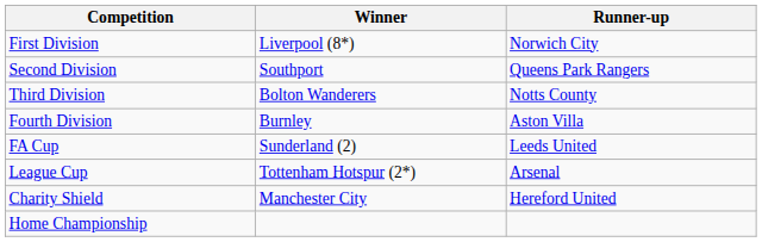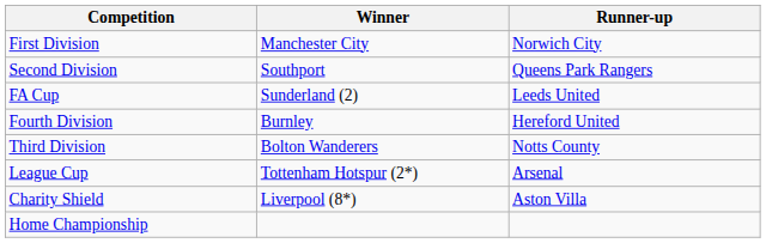 <table class="wikitable">
 <tr>
 <th style="width:15em">Competition</th>
 <th style="width:15em">Winner</th>
 <th style="width:15em">Runner-up</th>
 </tr>
 <tr>
 <td><a href='#'>First Division</a></td>
-<td><a href='#'>Liverpool</a> (8*)</td>
+<td><a href='#'>Manchester City</a></td>
 <td><a href='#'>Norwich City</a></td>
 </tr>
 <tr>
 <td><a href='#'>Second Division</a></td>
 <td><a href='#'>Southport</a></td>
 <td><a href='#'>Queens Park Rangers</a></td>
 </tr>
 <tr>
-<td><a href='#'>Third Division</a></td>
-<td><a href='#'>Bolton Wanderers</a></td>
-<td><a href='#'>Notts County</a></td>
+<td><a href='#'>FA Cup</a></td>
+<td><a href='#'>Sunderland</a> (2)</td>
+<td><a href='#'>Leeds United</a></td>
 </tr>
 <tr>
 <td><a href='#'>Fourth Division</a></td>
 <td><a href='#'>Burnley</a></td>
-<td><a href='#'>Aston Villa</a></td>
+<td><a href='#'>Hereford United</a></td>
 </tr>
 <tr>
-<td><a href='#'>FA Cup</a></td>
-<td><a href='#'>Sunderland</a> (2)</td>
-<td><a href='#'>Leeds United</a></td>
+<td><a href='#'>Third Division</a></td>
+<td><a href='#'>Bolton Wanderers</a></td>
+<td><a href='#'>Notts County</a></td>
 </tr>
 <tr>
 <td><a href='#'>League Cup</a></td>
 <td><a href='#'>Tottenham Hotspur</a> (2*)</td>
 <td><a href='#'>Arsenal</a></td>
 </tr>
 <tr>
 <td><a href='#'>Charity Shield</a></td>
-<td><a href='#'>Manchester City</a></td>
-<td><a href='#'>Hereford United</a></td>
+<td><a href='#'>Liverpool</a> (8*)</td>
+<td><a href='#'>Aston Villa</a></td>
 </tr>
 <tr>
 <td><a href='#'>Home Championship</a></td>
 <td></td>
 <td></td>
 </tr>
 </table>
